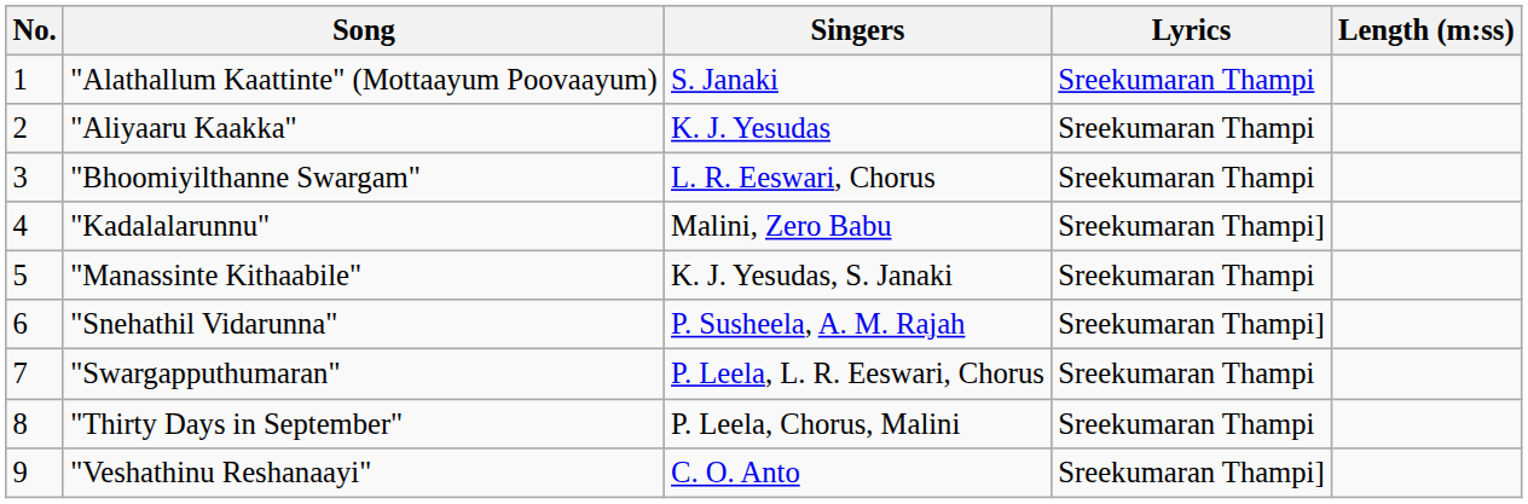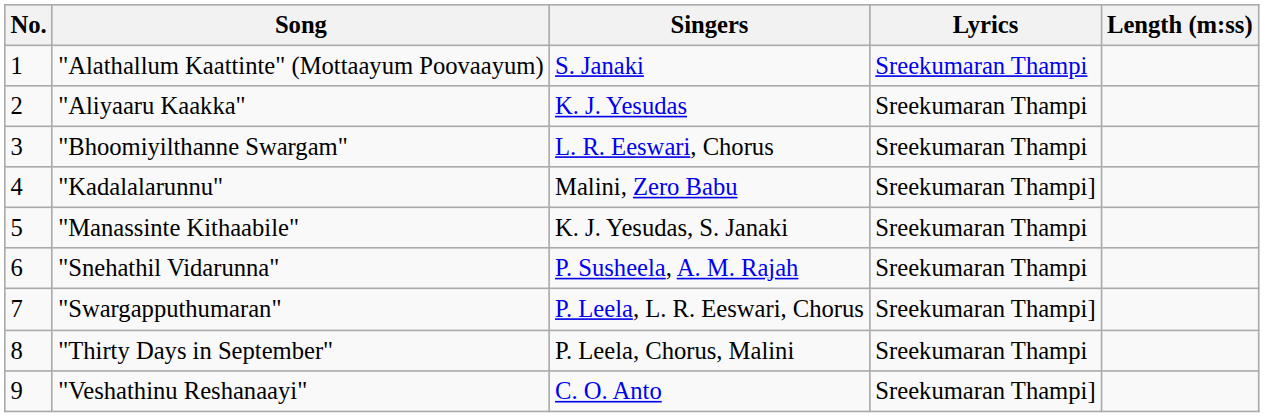 <table class="wikitable" style="font-size:95%;">
 <tr>
 <th>No.</th>
 <th>Song</th>
 <th>Singers</th>
 <th>Lyrics</th>
 <th>Length (m:ss)</th>
 </tr>
 <tr>
 <td>1</td>
 <td>"Alathallum Kaattinte" (Mottaayum Poovaayum)</td>
 <td><a href='#'>S. Janaki</a></td>
 <td><a href='#'>Sreekumaran Thampi</a></td>
 <td></td>
 </tr>
 <tr>
 <td>2</td>
 <td>"Aliyaaru Kaakka"</td>
 <td><a href='#'>K. J. Yesudas</a></td>
 <td>Sreekumaran Thampi</td>
 <td></td>
 </tr>
 <tr>
 <td>3</td>
 <td>"Bhoomiyilthanne Swargam"</td>
 <td><a href='#'>L. R. Eeswari</a>, Chorus</td>
 <td>Sreekumaran Thampi</td>
 <td></td>
 </tr>
 <tr>
 <td>4</td>
 <td>"Kadalalarunnu"</td>
 <td>Malini, <a href='#'>Zero Babu</a></td>
 <td>Sreekumaran Thampi]</td>
 <td></td>
 </tr>
 <tr>
 <td>5</td>
 <td>"Manassinte Kithaabile"</td>
 <td>K. J. Yesudas, S. Janaki</td>
 <td>Sreekumaran Thampi</td>
 <td></td>
 </tr>
 <tr>
 <td>6</td>
 <td>"Snehathil Vidarunna"</td>
 <td><a href='#'>P. Susheela</a>, <a href='#'>A. M. Rajah</a></td>
-<td>Sreekumaran Thampi]</td>
+<td>Sreekumaran Thampi</td>
 <td></td>
 </tr>
 <tr>
 <td>7</td>
 <td>"Swargapputhumaran"</td>
 <td><a href='#'>P. Leela</a>, L. R. Eeswari, Chorus</td>
-<td>Sreekumaran Thampi</td>
+<td>Sreekumaran Thampi]</td>
 <td></td>
 </tr>
 <tr>
 <td>8</td>
 <td>"Thirty Days in September"</td>
 <td>P. Leela, Chorus, Malini</td>
 <td>Sreekumaran Thampi</td>
 <td></td>
 </tr>
 <tr>
 <td>9</td>
 <td>"Veshathinu Reshanaayi"</td>
 <td><a href='#'>C. O. Anto</a></td>
 <td>Sreekumaran Thampi]</td>
 <td></td>
 </tr>
 </table>
